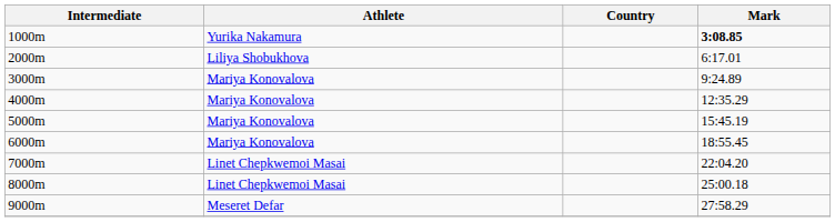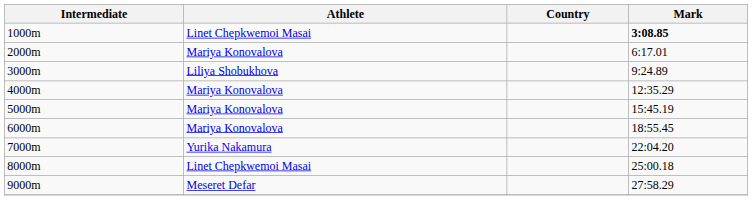 <table class="wikitable" width=50%>
 <tr>
 <th>Intermediate</th>
 <th>Athlete</th>
 <th>Country</th>
 <th>Mark</th>
 </tr>
 <tr>
 <td>1000m</td>
-<td><a href='#'>Yurika Nakamura</a></td>
+<td><a href='#'>Linet Chepkwemoi Masai</a></td>
 <td></td>
 <td><strong>3:08.85</strong></td>
 </tr>
 <tr>
 <td>2000m</td>
-<td><a href='#'>Liliya Shobukhova</a></td>
+<td><a href='#'>Mariya Konovalova</a></td>
 <td></td>
 <td>6:17.01</td>
 </tr>
 <tr>
 <td>3000m</td>
-<td><a href='#'>Mariya Konovalova</a></td>
+<td><a href='#'>Liliya Shobukhova</a></td>
 <td></td>
 <td>9:24.89</td>
 </tr>
 <tr>
 <td>4000m</td>
 <td><a href='#'>Mariya Konovalova</a></td>
 <td></td>
 <td>12:35.29</td>
 </tr>
 <tr>
 <td>5000m</td>
 <td><a href='#'>Mariya Konovalova</a></td>
 <td></td>
 <td>15:45.19</td>
 </tr>
 <tr>
 <td>6000m</td>
 <td><a href='#'>Mariya Konovalova</a></td>
 <td></td>
 <td>18:55.45</td>
 </tr>
 <tr>
 <td>7000m</td>
-<td><a href='#'>Linet Chepkwemoi Masai</a></td>
+<td><a href='#'>Yurika Nakamura</a></td>
 <td></td>
 <td>22:04.20</td>
 </tr>
 <tr>
 <td>8000m</td>
 <td><a href='#'>Linet Chepkwemoi Masai</a></td>
 <td></td>
 <td>25:00.18</td>
 </tr>
 <tr>
 <td>9000m</td>
 <td><a href='#'>Meseret Defar</a></td>
 <td></td>
 <td>27:58.29</td>
 </tr>
 <tr>
 </tr>
 </table>
